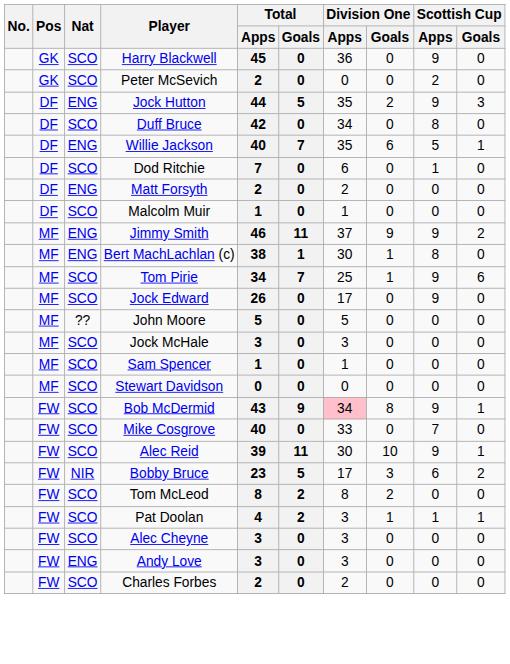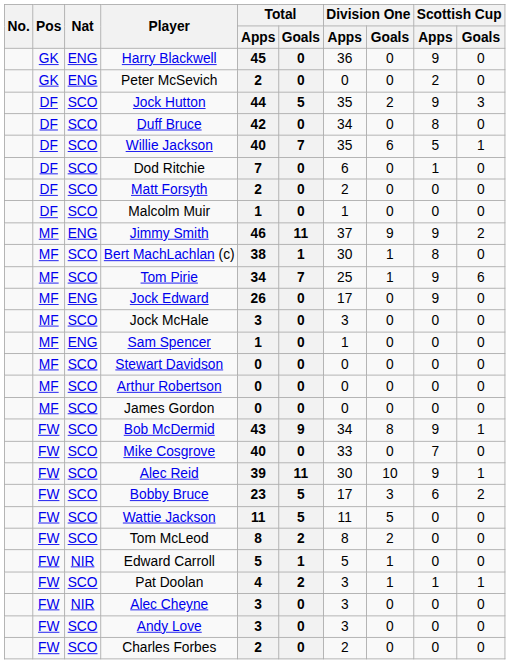 <table class="wikitable sortable" style="text-align: center;">
 <tr>
 <th rowspan="2"><abbr>No.</abbr></th>
 <th rowspan="2"><abbr>Pos</abbr></th>
 <th rowspan="2"><abbr>Nat</abbr></th>
 <th rowspan="2">Player</th>
 <th colspan="2">Total</th>
 <th colspan="2">Division One</th>
 <th colspan="2">Scottish Cup</th>
 </tr>
 <tr>
 <th>Apps</th>
 <th>Goals</th>
 <th>Apps</th>
 <th>Goals</th>
 <th>Apps</th>
 <th>Goals</th>
 </tr>
 <tr>
 <td></td>
 <td><a href='#'>GK</a></td>
-<td> <a href='#'>SCO</a></td>
+<td> <a href='#'>ENG</a></td>
 <td><a href='#'>Harry Blackwell</a></td>
 <th>45</th>
 <th>0</th>
 <td>36</td>
 <td>0</td>
 <td>9</td>
 <td>0</td>
 </tr>
 <tr>
 <td></td>
 <td><a href='#'>GK</a></td>
-<td> <a href='#'>SCO</a></td>
+<td> <a href='#'>ENG</a></td>
 <td>Peter McSevich</td>
 <th>2</th>
 <th>0</th>
 <td>0</td>
 <td>0</td>
 <td>2</td>
 <td>0</td>
 </tr>
 <tr>
 <td></td>
 <td><a href='#'>DF</a></td>
-<td> <a href='#'>ENG</a></td>
+<td> <a href='#'>SCO</a></td>
 <td><a href='#'>Jock Hutton</a></td>
 <th>44</th>
 <th>5</th>
 <td>35</td>
 <td>2</td>
 <td>9</td>
 <td>3</td>
 </tr>
 <tr>
 <td></td>
 <td><a href='#'>DF</a></td>
 <td> <a href='#'>SCO</a></td>
 <td><a href='#'>Duff Bruce</a></td>
 <th>42</th>
 <th>0</th>
 <td>34</td>
 <td>0</td>
 <td>8</td>
 <td>0</td>
 </tr>
 <tr>
 <td></td>
 <td><a href='#'>DF</a></td>
-<td> <a href='#'>ENG</a></td>
+<td> <a href='#'>SCO</a></td>
 <td><a href='#'>Willie Jackson</a></td>
 <th>40</th>
 <th>7</th>
 <td>35</td>
 <td>6</td>
 <td>5</td>
 <td>1</td>
 </tr>
 <tr>
 <td></td>
 <td><a href='#'>DF</a></td>
 <td> <a href='#'>SCO</a></td>
 <td>Dod Ritchie</td>
 <th>7</th>
 <th>0</th>
 <td>6</td>
 <td>0</td>
 <td>1</td>
 <td>0</td>
 </tr>
 <tr>
 <td></td>
 <td><a href='#'>DF</a></td>
-<td> <a href='#'>ENG</a></td>
+<td> <a href='#'>SCO</a></td>
 <td><a href='#'>Matt Forsyth</a></td>
 <th>2</th>
 <th>0</th>
 <td>2</td>
 <td>0</td>
 <td>0</td>
 <td>0</td>
 </tr>
 <tr>
 <td></td>
 <td><a href='#'>DF</a></td>
 <td> <a href='#'>SCO</a></td>
 <td>Malcolm Muir</td>
 <th>1</th>
 <th>0</th>
 <td>1</td>
 <td>0</td>
 <td>0</td>
 <td>0</td>
 </tr>
 <tr>
 <td></td>
 <td><a href='#'>MF</a></td>
 <td> <a href='#'>ENG</a></td>
 <td><a href='#'>Jimmy Smith</a></td>
 <th>46</th>
 <th>11</th>
 <td>37</td>
 <td>9</td>
 <td>9</td>
 <td>2</td>
 </tr>
 <tr>
 <td></td>
 <td><a href='#'>MF</a></td>
-<td> <a href='#'>ENG</a></td>
+<td> <a href='#'>SCO</a></td>
 <td><a href='#'>Bert MachLachlan</a> (c)</td>
 <th>38</th>
 <th>1</th>
 <td>30</td>
 <td>1</td>
 <td>8</td>
 <td>0</td>
 </tr>
 <tr>
 <td></td>
 <td><a href='#'>MF</a></td>
 <td> <a href='#'>SCO</a></td>
 <td><a href='#'>Tom Pirie</a></td>
 <th>34</th>
 <th>7</th>
 <td>25</td>
 <td>1</td>
 <td>9</td>
 <td>6</td>
 </tr>
 <tr>
 <td></td>
 <td><a href='#'>MF</a></td>
-<td> <a href='#'>SCO</a></td>
+<td> <a href='#'>ENG</a></td>
 <td><a href='#'>Jock Edward</a></td>
 <th>26</th>
 <th>0</th>
 <td>17</td>
 <td>0</td>
 <td>9</td>
-<td>0</td>
-</tr>
-<tr>
-<td></td>
-<td><a href='#'>MF</a></td>
-<td>??</td>
-<td>John Moore</td>
-<th>5</th>
-<th>0</th>
-<td>5</td>
-<td>0</td>
-<td>0</td>
 <td>0</td>
 </tr>
 <tr>
 <td></td>
 <td><a href='#'>MF</a></td>
 <td> <a href='#'>SCO</a></td>
 <td>Jock McHale</td>
 <th>3</th>
 <th>0</th>
 <td>3</td>
 <td>0</td>
 <td>0</td>
 <td>0</td>
 </tr>
 <tr>
 <td></td>
 <td><a href='#'>MF</a></td>
-<td> <a href='#'>SCO</a></td>
+<td> <a href='#'>ENG</a></td>
 <td><a href='#'>Sam Spencer</a></td>
 <th>1</th>
 <th>0</th>
 <td>1</td>
 <td>0</td>
 <td>0</td>
 <td>0</td>
 </tr>
 <tr>
 <td></td>
 <td><a href='#'>MF</a></td>
 <td> <a href='#'>SCO</a></td>
 <td><a href='#'>Stewart Davidson</a></td>
 <th>0</th>
 <th>0</th>
 <td>0</td>
 <td>0</td>
 <td>0</td>
 <td>0</td>
 </tr>
 <tr>
 <td></td>
+<td><a href='#'>MF</a></td>
+<td> <a href='#'>SCO</a></td>
+<td><a href='#'>Arthur Robertson</a></td>
+<th>0</th>
+<th>0</th>
+<td>0</td>
+<td>0</td>
+<td>0</td>
+<td>0</td>
+</tr>
+<tr>
+<td></td>
+<td><a href='#'>MF</a></td>
+<td> <a href='#'>SCO</a></td>
+<td>James Gordon</td>
+<th>0</th>
+<th>0</th>
+<td>0</td>
+<td>0</td>
+<td>0</td>
+<td>0</td>
+</tr>
+<tr>
+<td></td>
 <td><a href='#'>FW</a></td>
 <td> <a href='#'>SCO</a></td>
 <td><a href='#'>Bob McDermid</a></td>
 <th>43</th>
 <th>9</th>
-<td style="background: pink;">34</td>
+<td>34</td>
 <td>8</td>
 <td>9</td>
 <td>1</td>
 </tr>
 <tr>
 <td></td>
 <td><a href='#'>FW</a></td>
 <td> <a href='#'>SCO</a></td>
 <td><a href='#'>Mike Cosgrove</a></td>
 <th>40</th>
 <th>0</th>
 <td>33</td>
 <td>0</td>
 <td>7</td>
 <td>0</td>
 </tr>
 <tr>
 <td></td>
 <td><a href='#'>FW</a></td>
 <td> <a href='#'>SCO</a></td>
 <td><a href='#'>Alec Reid</a></td>
 <th>39</th>
 <th>11</th>
 <td>30</td>
 <td>10</td>
 <td>9</td>
 <td>1</td>
 </tr>
 <tr>
 <td></td>
 <td><a href='#'>FW</a></td>
-<td> <a href='#'>NIR</a></td>
+<td> <a href='#'>SCO</a></td>
 <td><a href='#'>Bobby Bruce</a></td>
 <th>23</th>
 <th>5</th>
 <td>17</td>
 <td>3</td>
 <td>6</td>
 <td>2</td>
 </tr>
 <tr>
 <td></td>
 <td><a href='#'>FW</a></td>
 <td> <a href='#'>SCO</a></td>
+<td><a href='#'>Wattie Jackson</a></td>
+<th>11</th>
+<th>5</th>
+<td>11</td>
+<td>5</td>
+<td>0</td>
+<td>0</td>
+</tr>
+<tr>
+<td></td>
+<td><a href='#'>FW</a></td>
+<td> <a href='#'>SCO</a></td>
 <td>Tom McLeod</td>
 <th>8</th>
 <th>2</th>
 <td>8</td>
 <td>2</td>
+<td>0</td>
+<td>0</td>
+</tr>
+<tr>
+<td></td>
+<td><a href='#'>FW</a></td>
+<td> <a href='#'>NIR</a></td>
+<td>Edward Carroll</td>
+<th>5</th>
+<th>1</th>
+<td>5</td>
+<td>1</td>
 <td>0</td>
 <td>0</td>
 </tr>
 <tr>
 <td></td>
 <td><a href='#'>FW</a></td>
 <td> <a href='#'>SCO</a></td>
 <td>Pat Doolan</td>
 <th>4</th>
 <th>2</th>
 <td>3</td>
 <td>1</td>
 <td>1</td>
 <td>1</td>
 </tr>
 <tr>
 <td></td>
 <td><a href='#'>FW</a></td>
-<td> <a href='#'>SCO</a></td>
+<td> <a href='#'>NIR</a></td>
 <td><a href='#'>Alec Cheyne</a></td>
 <th>3</th>
 <th>0</th>
 <td>3</td>
 <td>0</td>
 <td>0</td>
 <td>0</td>
 </tr>
 <tr>
 <td></td>
 <td><a href='#'>FW</a></td>
-<td> <a href='#'>ENG</a></td>
+<td> <a href='#'>SCO</a></td>
 <td><a href='#'>Andy Love</a></td>
 <th>3</th>
 <th>0</th>
 <td>3</td>
 <td>0</td>
 <td>0</td>
 <td>0</td>
 </tr>
 <tr>
 <td></td>
 <td><a href='#'>FW</a></td>
 <td> <a href='#'>SCO</a></td>
 <td>Charles Forbes</td>
 <th>2</th>
 <th>0</th>
 <td>2</td>
 <td>0</td>
 <td>0</td>
 <td>0</td>
 </tr>
 </table>
